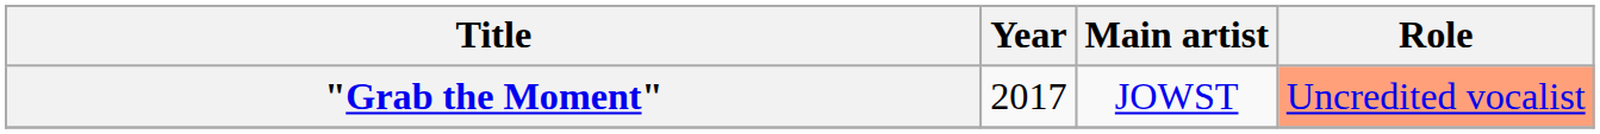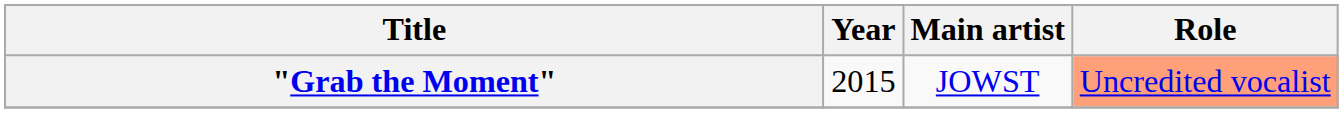 <table class="wikitable plainrowheaders" style="text-align:center;">
 <tr>
 <th scope="col" style="width:25em;">Title</th>
 <th scope="col" style="width:1em;">Year</th>
 <th scope="col">Main artist</th>
 <th scope="col">Role</th>
 </tr>
 <tr>
 <th scope="row">"<a href='#'>Grab the Moment</a>"</th>
-<td>2017</td>
+<td>2015</td>
 <td><a href='#'>JOWST</a></td>
 <td style="background: lightsalmon;"><a href='#'>Uncredited vocalist</a></td>
 </tr>
 <tr>
 </tr>
 </table>
